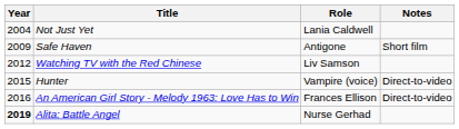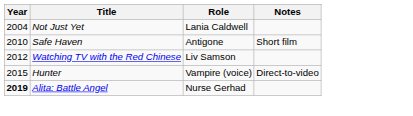 <table class="wikitable sortable">
 <tr>
 <th>Year</th>
 <th>Title</th>
 <th>Role</th>
 <th>Notes</th>
 </tr>
 <tr>
 <td>2004</td>
 <td><em>Not Just Yet</em></td>
 <td>Lania Caldwell</td>
 <td></td>
 </tr>
 <tr>
-<td>2009</td>
+<td>2010</td>
 <td><em>Safe Haven</em></td>
 <td>Antigone</td>
 <td>Short film</td>
 </tr>
 <tr>
 <td>2012</td>
 <td><em><a href='#'>Watching TV with the Red Chinese</a></em></td>
 <td>Liv Samson</td>
 <td></td>
 </tr>
 <tr>
 <td>2015</td>
 <td><em>Hunter</em></td>
 <td>Vampire (voice)</td>
 <td>Direct-to-video</td>
 </tr>
 <tr>
-<td>2016</td>
-<td><em><a href='#'>An American Girl Story - Melody 1963: Love Has to Win</a></em></td>
-<td>Frances Ellison</td>
-<td>Direct-to-video</td>
-</tr>
-<tr>
 <td><strong>2019</strong></td>
 <td><em><a href='#'>Alita: Battle Angel</a></em></td>
 <td>Nurse Gerhad</td>
 <td></td>
 </tr>
 </table>
